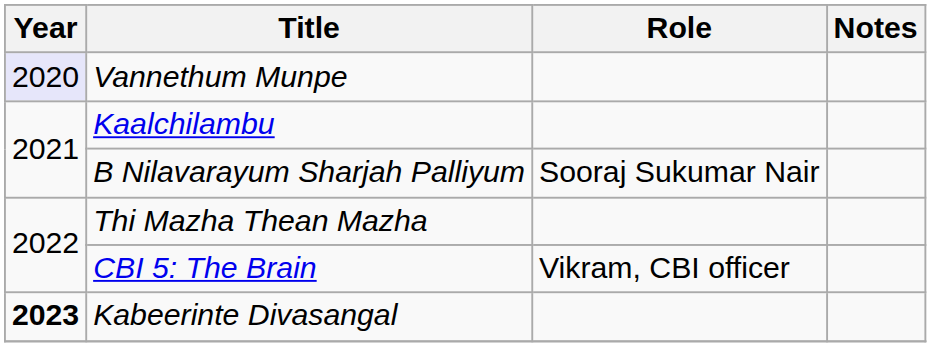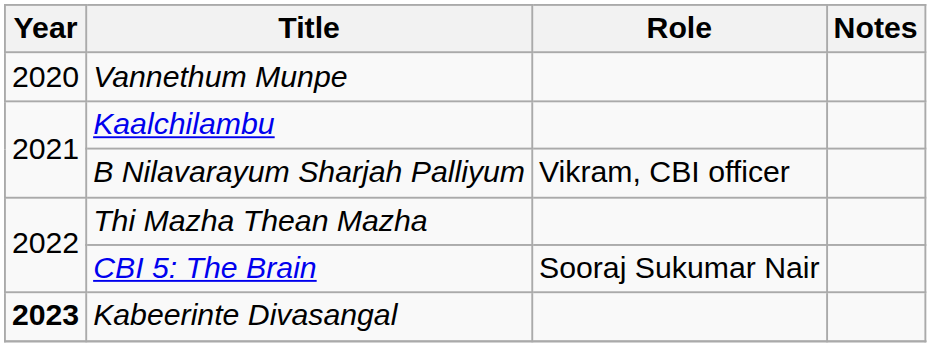 <table class="wikitable sortable">
 <tr>
 <th>Year</th>
 <th>Title</th>
 <th>Role</th>
 <th class="unsortable">Notes</th>
 </tr>
 <tr>
-<td style="background: lavender;">2020</td>
+<td>2020</td>
 <td><em>Vannethum Munpe</em></td>
 <td></td>
 <td></td>
 </tr>
 <tr>
 <td rowspan=2>2021</td>
 <td><em><a href='#'>Kaalchilambu</a></em></td>
 <td></td>
 <td></td>
 </tr>
 <tr>
 <td><em>B Nilavarayum Sharjah Palliyum</em></td>
-<td>Sooraj Sukumar Nair</td>
+<td>Vikram, CBI officer</td>
 <td></td>
 </tr>
 <tr>
 <td rowspan=2>2022</td>
 <td><em>Thi Mazha Thean Mazha</em></td>
 <td></td>
 <td></td>
 </tr>
 <tr>
 <td><em><a href='#'>CBI 5: The Brain</a></em></td>
-<td>Vikram, CBI officer</td>
+<td>Sooraj Sukumar Nair</td>
 <td></td>
 </tr>
 <tr>
 <td><strong>2023</strong></td>
 <td><em>Kabeerinte Divasangal</em></td>
 <td></td>
 <td></td>
 </tr>
 <tr>
 </tr>
 </table>
